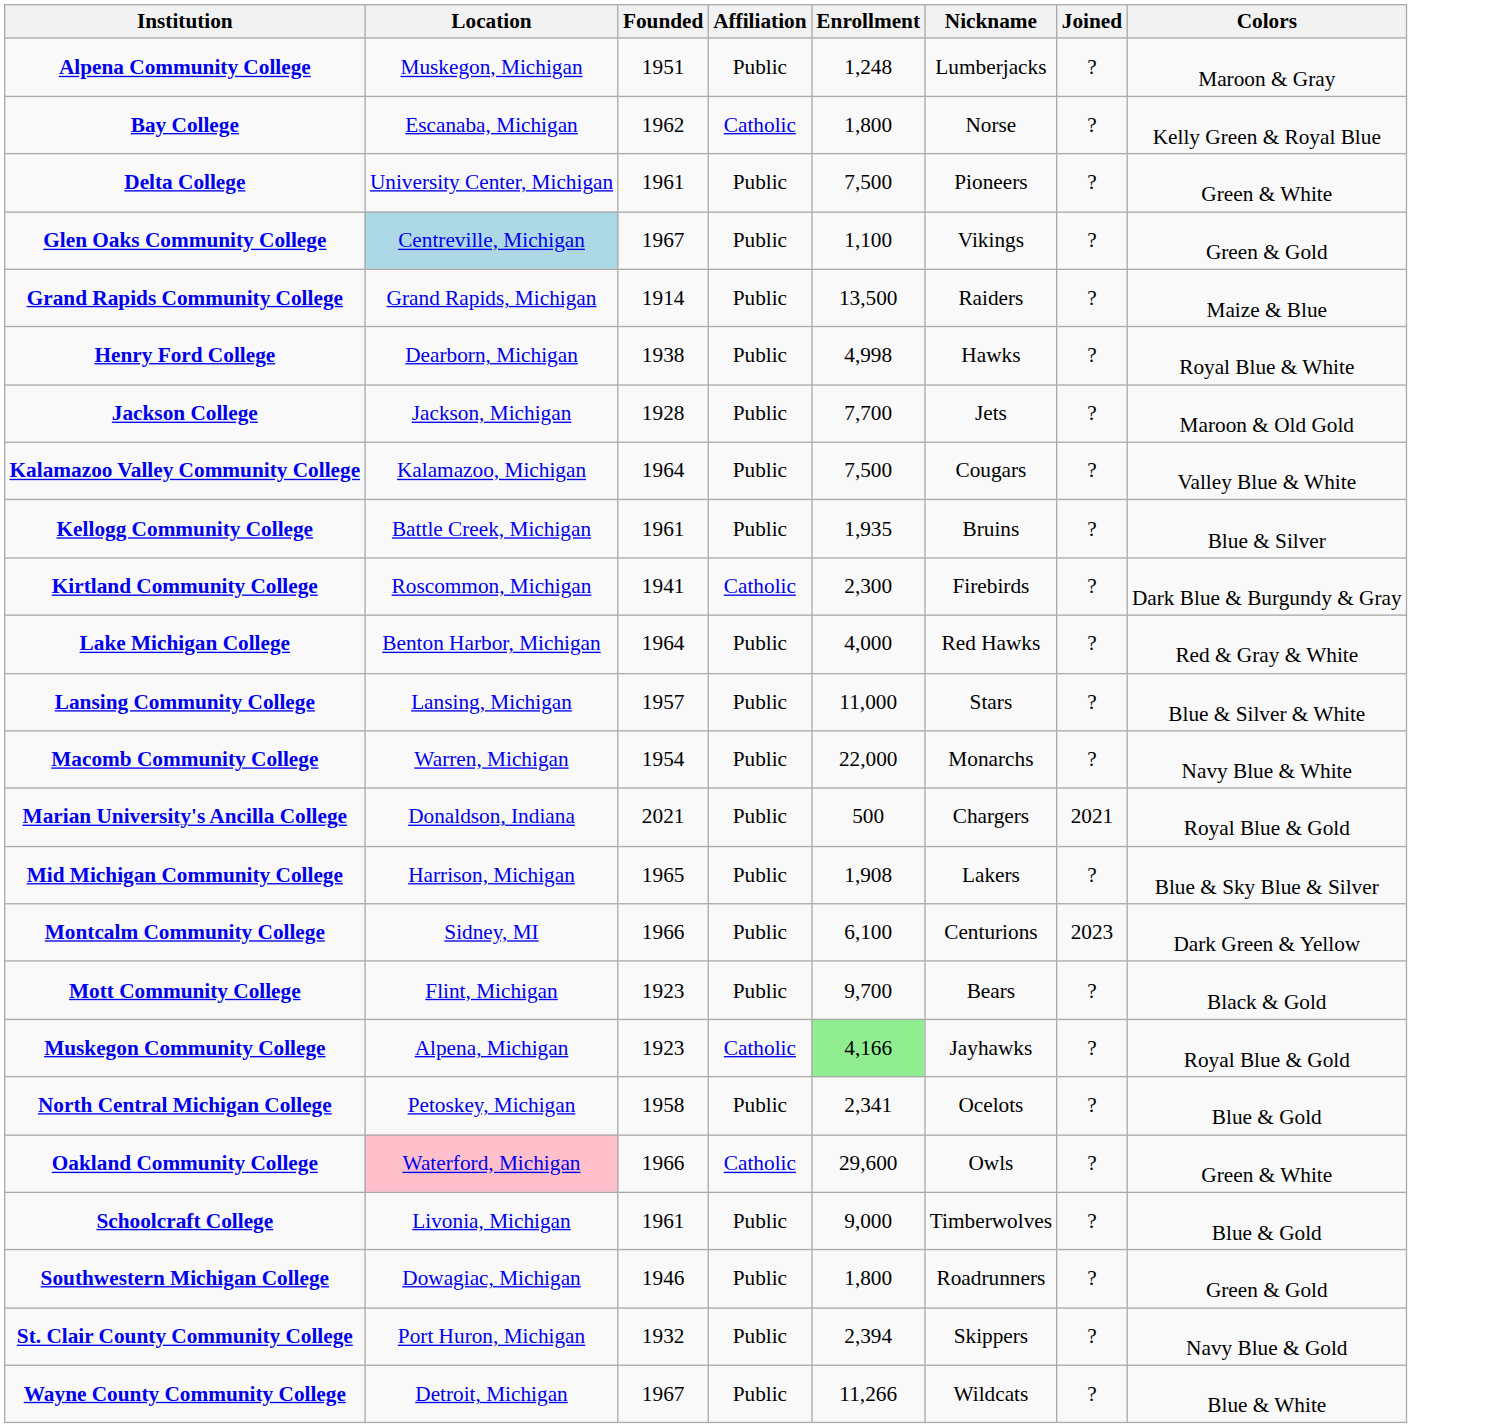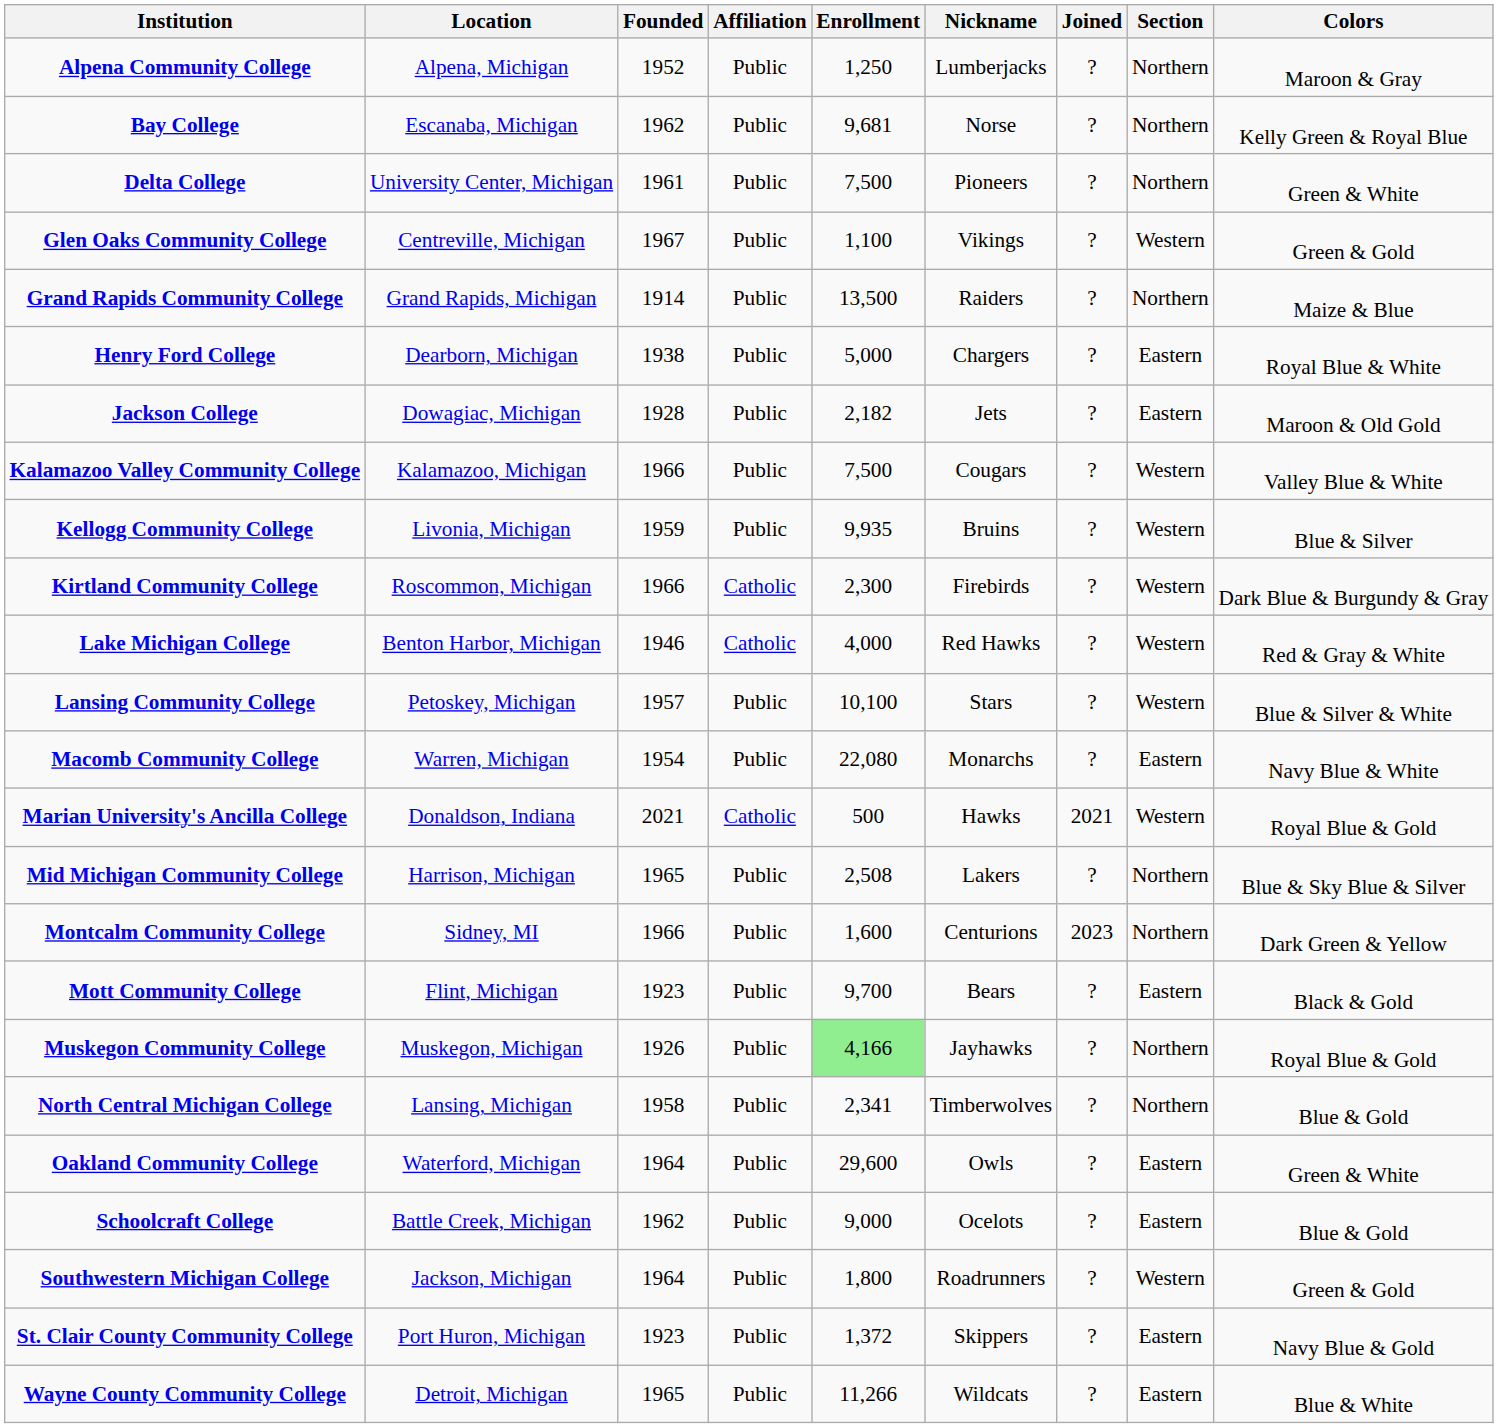 <table class="wikitable sortable" style="text-align:center;">
 <tr>
 <th>Institution</th>
 <th>Location</th>
 <th>Founded</th>
 <th>Affiliation</th>
 <th>Enrollment</th>
 <th>Nickname</th>
 <th>Joined</th>
+<th>Section</th>
 <th>Colors</th>
 </tr>
 <tr>
 <td><strong><a href='#'>Alpena Community College</a></strong></td>
-<td><a href='#'>Muskegon, Michigan</a></td>
-<td>1951</td>
+<td><a href='#'>Alpena, Michigan</a></td>
+<td>1952</td>
 <td>Public</td>
-<td>1,248</td>
+<td>1,250</td>
 <td>Lumberjacks</td>
 <td>?</td>
+<td>Northern</td>
 <td> <br>Maroon & Gray</td>
 </tr>
 <tr>
 <td><strong><a href='#'>Bay College</a></strong></td>
 <td><a href='#'>Escanaba, Michigan</a></td>
 <td>1962</td>
-<td><a href='#'>Catholic</a><br></td>
-<td>1,800</td>
+<td>Public</td>
+<td>9,681</td>
 <td>Norse</td>
 <td>?</td>
+<td>Northern</td>
 <td> <br>Kelly Green & Royal Blue</td>
 </tr>
 <tr>
 <td><strong><a href='#'>Delta College</a></strong></td>
 <td><a href='#'>University Center, Michigan</a></td>
 <td>1961</td>
 <td>Public</td>
 <td>7,500</td>
 <td>Pioneers</td>
 <td>?</td>
+<td>Northern</td>
 <td> <br>Green & White</td>
 </tr>
 <tr>
 <td><strong><a href='#'>Glen Oaks Community College</a></strong></td>
-<td style="background: lightblue;"><a href='#'>Centreville, Michigan</a></td>
+<td><a href='#'>Centreville, Michigan</a></td>
 <td>1967</td>
 <td>Public</td>
 <td>1,100</td>
 <td>Vikings</td>
 <td>?</td>
+<td>Western</td>
 <td> <br>Green & Gold</td>
 </tr>
 <tr>
 <td><strong><a href='#'>Grand Rapids Community College</a></strong></td>
 <td><a href='#'>Grand Rapids, Michigan</a></td>
 <td>1914</td>
 <td>Public</td>
 <td>13,500</td>
 <td>Raiders</td>
 <td>?</td>
+<td>Northern</td>
 <td> <br>Maize & Blue</td>
 </tr>
 <tr>
 <td><strong><a href='#'>Henry Ford College</a></strong></td>
 <td><a href='#'>Dearborn, Michigan</a></td>
 <td>1938</td>
 <td>Public</td>
-<td>4,998</td>
-<td>Hawks</td>
+<td>5,000</td>
+<td>Chargers</td>
 <td>?</td>
+<td>Eastern</td>
 <td> <br>Royal Blue & White</td>
 </tr>
 <tr>
 <td><strong><a href='#'>Jackson College</a></strong></td>
-<td><a href='#'>Jackson, Michigan</a></td>
+<td><a href='#'>Dowagiac, Michigan</a></td>
 <td>1928</td>
 <td>Public</td>
-<td>7,700</td>
+<td>2,182</td>
 <td>Jets</td>
 <td>?</td>
+<td>Eastern</td>
 <td> <br>Maroon & Old Gold</td>
 </tr>
 <tr>
 <td><strong><a href='#'>Kalamazoo Valley Community College</a></strong></td>
 <td><a href='#'>Kalamazoo, Michigan</a></td>
-<td>1964</td>
+<td>1966</td>
 <td>Public</td>
 <td>7,500</td>
 <td>Cougars</td>
 <td>?</td>
+<td>Western</td>
 <td> <br>Valley Blue & White</td>
 </tr>
 <tr>
 <td><strong><a href='#'>Kellogg Community College</a></strong></td>
-<td><a href='#'>Battle Creek, Michigan</a></td>
-<td>1961</td>
+<td><a href='#'>Livonia, Michigan</a></td>
+<td>1959</td>
 <td>Public</td>
-<td>1,935</td>
+<td>9,935</td>
 <td>Bruins</td>
 <td>?</td>
+<td>Western</td>
 <td> <br>Blue & Silver</td>
 </tr>
 <tr>
 <td><strong><a href='#'>Kirtland Community College</a></strong></td>
 <td><a href='#'>Roscommon, Michigan</a></td>
-<td>1941</td>
+<td>1966</td>
 <td><a href='#'>Catholic</a><br></td>
 <td>2,300</td>
 <td>Firebirds</td>
 <td>?</td>
+<td>Western</td>
 <td>  <br>Dark Blue & Burgundy & Gray</td>
 </tr>
 <tr>
 <td><strong><a href='#'>Lake Michigan College</a></strong></td>
 <td><a href='#'>Benton Harbor, Michigan</a></td>
-<td>1964</td>
-<td>Public</td>
+<td>1946</td>
+<td><a href='#'>Catholic</a><br></td>
 <td>4,000</td>
 <td>Red Hawks</td>
 <td>?</td>
+<td>Western</td>
 <td>  <br>Red & Gray & White</td>
 </tr>
 <tr>
 <td><strong><a href='#'>Lansing Community College</a></strong></td>
-<td><a href='#'>Lansing, Michigan</a></td>
+<td><a href='#'>Petoskey, Michigan</a></td>
 <td>1957</td>
 <td>Public</td>
-<td>11,000</td>
+<td>10,100</td>
 <td>Stars</td>
 <td>?</td>
+<td>Western</td>
 <td>  <br>Blue & Silver & White</td>
 </tr>
 <tr>
 <td><strong><a href='#'>Macomb Community College</a></strong></td>
 <td><a href='#'>Warren, Michigan</a></td>
 <td>1954</td>
 <td>Public</td>
-<td>22,000</td>
+<td>22,080</td>
 <td>Monarchs</td>
 <td>?</td>
+<td>Eastern</td>
 <td> <br>Navy Blue & White</td>
 </tr>
 <tr>
 <td><strong><a href='#'>Marian University's Ancilla College</a></strong></td>
 <td><a href='#'>Donaldson, Indiana</a></td>
 <td>2021</td>
-<td>Public</td>
+<td><a href='#'>Catholic</a><br></td>
 <td>500</td>
-<td>Chargers</td>
+<td>Hawks</td>
 <td>2021</td>
+<td>Western</td>
 <td> <br>Royal Blue & Gold</td>
 </tr>
 <tr>
 <td><strong><a href='#'>Mid Michigan Community College</a></strong></td>
 <td><a href='#'>Harrison, Michigan</a></td>
 <td>1965</td>
 <td>Public</td>
-<td>1,908</td>
+<td>2,508</td>
 <td>Lakers</td>
 <td>?</td>
+<td>Northern</td>
 <td>  <br>Blue & Sky Blue & Silver</td>
 </tr>
 <tr>
 <td><strong><a href='#'>Montcalm Community College</a></strong></td>
 <td><a href='#'>Sidney, MI</a></td>
 <td>1966</td>
 <td>Public</td>
-<td>6,100</td>
+<td>1,600</td>
 <td>Centurions</td>
 <td>2023</td>
+<td>Northern</td>
 <td> <br>Dark Green & Yellow</td>
 </tr>
 <tr>
 <td><strong><a href='#'>Mott Community College</a></strong></td>
 <td><a href='#'>Flint, Michigan</a></td>
 <td>1923</td>
 <td>Public</td>
 <td>9,700</td>
 <td>Bears</td>
 <td>?</td>
+<td>Eastern</td>
 <td> <br>Black & Gold</td>
 </tr>
 <tr>
 <td><strong><a href='#'>Muskegon Community College</a></strong></td>
-<td><a href='#'>Alpena, Michigan</a></td>
-<td>1923</td>
-<td><a href='#'>Catholic</a><br></td>
+<td><a href='#'>Muskegon, Michigan</a></td>
+<td>1926</td>
+<td>Public</td>
 <td style="background: lightgreen;">4,166</td>
 <td>Jayhawks</td>
 <td>?</td>
+<td>Northern</td>
 <td> <br>Royal Blue & Gold</td>
 </tr>
 <tr>
 <td><strong><a href='#'>North Central Michigan College</a></strong></td>
-<td><a href='#'>Petoskey, Michigan</a></td>
+<td><a href='#'>Lansing, Michigan</a></td>
 <td>1958</td>
 <td>Public</td>
 <td>2,341</td>
-<td>Ocelots</td>
+<td>Timberwolves</td>
 <td>?</td>
+<td>Northern</td>
 <td> <br>Blue & Gold</td>
 </tr>
 <tr>
 <td><strong><a href='#'>Oakland Community College</a></strong></td>
-<td style="background: pink;"><a href='#'>Waterford, Michigan</a></td>
-<td>1966</td>
-<td><a href='#'>Catholic</a><br></td>
+<td><a href='#'>Waterford, Michigan</a></td>
+<td>1964</td>
+<td>Public</td>
 <td>29,600</td>
 <td>Owls</td>
 <td>?</td>
+<td>Eastern</td>
 <td> <br>Green & White</td>
 </tr>
 <tr>
 <td><strong><a href='#'>Schoolcraft College</a></strong></td>
-<td><a href='#'>Livonia, Michigan</a></td>
-<td>1961</td>
+<td><a href='#'>Battle Creek, Michigan</a></td>
+<td>1962</td>
 <td>Public</td>
 <td>9,000</td>
-<td>Timberwolves</td>
+<td>Ocelots</td>
 <td>?</td>
+<td>Eastern</td>
 <td> <br>Blue & Gold</td>
 </tr>
 <tr>
 <td><strong><a href='#'>Southwestern Michigan College</a></strong></td>
-<td><a href='#'>Dowagiac, Michigan</a></td>
-<td>1946</td>
+<td><a href='#'>Jackson, Michigan</a></td>
+<td>1964</td>
 <td>Public</td>
 <td>1,800</td>
 <td>Roadrunners</td>
 <td>?</td>
+<td>Western</td>
 <td> <br>Green & Gold</td>
 </tr>
 <tr>
 <td><strong><a href='#'>St. Clair County Community College</a></strong></td>
 <td><a href='#'>Port Huron, Michigan</a></td>
-<td>1932</td>
+<td>1923</td>
 <td>Public</td>
-<td>2,394</td>
+<td>1,372</td>
 <td>Skippers</td>
 <td>?</td>
+<td>Eastern</td>
 <td> <br>Navy Blue & Gold</td>
 </tr>
 <tr>
 <td><strong><a href='#'>Wayne County Community College</a></strong></td>
 <td><a href='#'>Detroit, Michigan</a></td>
-<td>1967</td>
+<td>1965</td>
 <td>Public</td>
 <td>11,266</td>
 <td>Wildcats</td>
 <td>?</td>
+<td>Eastern</td>
 <td> <br>Blue & White</td>
 </tr>
 </table>
